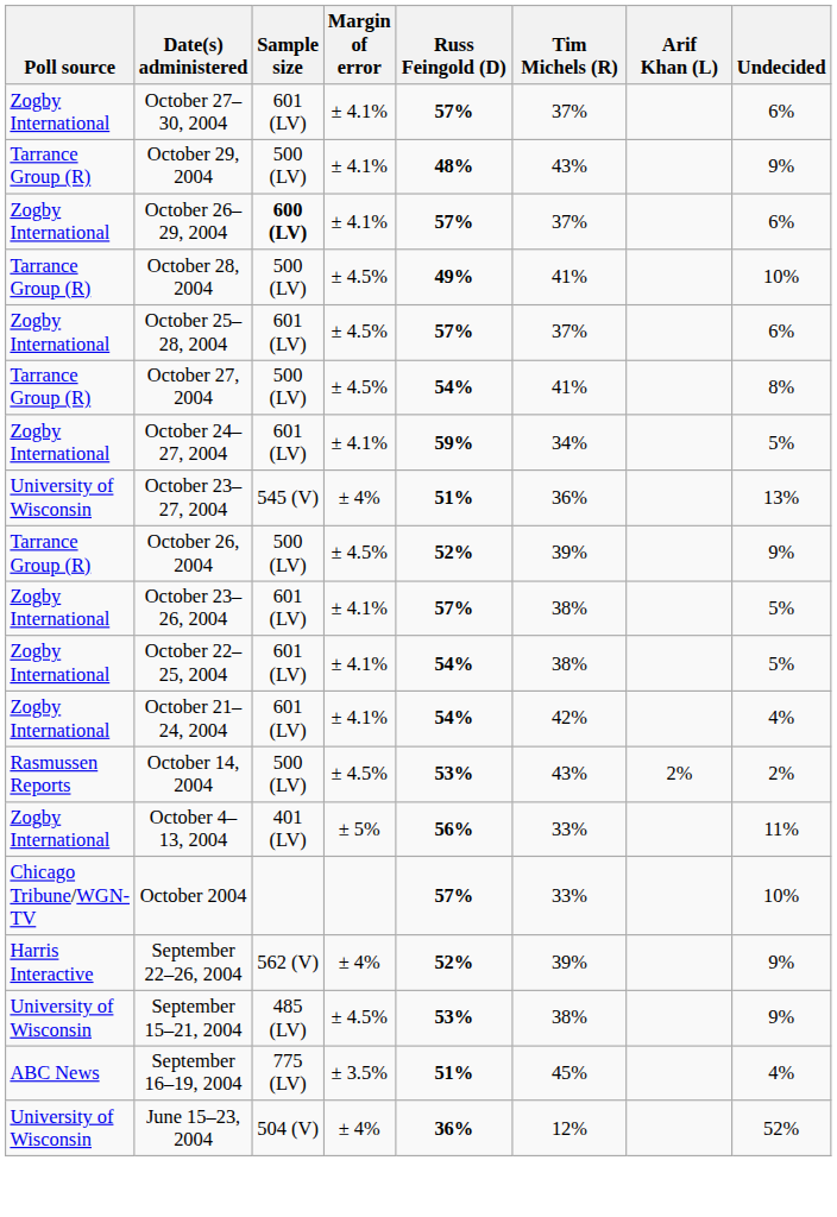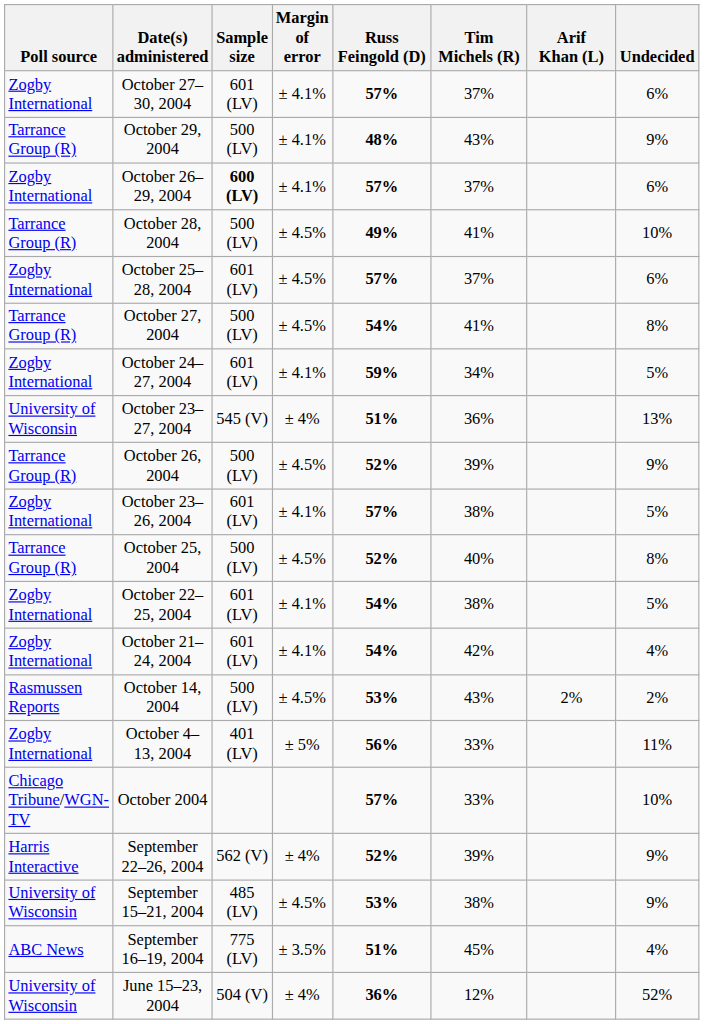 <table class="wikitable" style="font-size:90%;text-align:center;">
 <tr style="vertical-align:bottom">
 <th>Poll source</th>
 <th>Date(s)<br>administered</th>
 <th>Sample<br>size</th>
 <th>Margin<br>of error</th>
 <th style="width:100px;">Russ<br>Feingold (D)</th>
 <th style="width:100px;">Tim<br>Michels (R)</th>
 <th style="width:100px;">Arif<br>Khan (L)</th>
 <th>Undecided</th>
 </tr>
 <tr>
 <td style="text-align:left;"><a href='#'>Zogby International</a></td>
 <td>October 27–30, 2004</td>
 <td>601 (LV)</td>
 <td>± 4.1%</td>
 <td><strong>57%</strong></td>
 <td>37%</td>
 <td></td>
 <td>6%</td>
 </tr>
 <tr>
 <td style="text-align:left;"><a href='#'>Tarrance Group (R)</a></td>
 <td>October 29, 2004</td>
 <td>500 (LV)</td>
 <td>± 4.1%</td>
 <td><strong>48%</strong></td>
 <td>43%</td>
 <td></td>
 <td>9%</td>
 </tr>
 <tr>
 <td style="text-align:left;"><a href='#'>Zogby International</a></td>
 <td>October 26–29, 2004</td>
 <td><strong>600 (LV)</strong></td>
 <td>± 4.1%</td>
 <td><strong>57%</strong></td>
 <td>37%</td>
 <td></td>
 <td>6%</td>
 </tr>
 <tr>
 <td style="text-align:left;"><a href='#'>Tarrance Group (R)</a></td>
 <td>October 28, 2004</td>
 <td>500 (LV)</td>
 <td>± 4.5%</td>
 <td><strong>49%</strong></td>
 <td>41%</td>
 <td></td>
 <td>10%</td>
 </tr>
 <tr>
 <td style="text-align:left;"><a href='#'>Zogby International</a></td>
 <td>October 25–28, 2004</td>
 <td>601 (LV)</td>
 <td>± 4.5%</td>
 <td><strong>57%</strong></td>
 <td>37%</td>
 <td></td>
 <td>6%</td>
 </tr>
 <tr>
 <td style="text-align:left;"><a href='#'>Tarrance Group (R)</a></td>
 <td>October 27, 2004</td>
 <td>500 (LV)</td>
 <td>± 4.5%</td>
 <td><strong>54%</strong></td>
 <td>41%</td>
 <td></td>
 <td>8%</td>
 </tr>
 <tr>
 <td style="text-align:left;"><a href='#'>Zogby International</a></td>
 <td>October 24–27, 2004</td>
 <td>601 (LV)</td>
 <td>± 4.1%</td>
 <td><strong>59%</strong></td>
 <td>34%</td>
 <td></td>
 <td>5%</td>
 </tr>
 <tr>
 <td style="text-align:left;"><a href='#'>University of Wisconsin</a></td>
 <td>October 23–27, 2004</td>
 <td>545 (V)</td>
 <td>± 4%</td>
 <td><strong>51%</strong></td>
 <td>36%</td>
 <td></td>
 <td>13%</td>
 </tr>
 <tr>
 <td style="text-align:left;"><a href='#'>Tarrance Group (R)</a></td>
 <td>October 26, 2004</td>
 <td>500 (LV)</td>
 <td>± 4.5%</td>
 <td><strong>52%</strong></td>
 <td>39%</td>
 <td></td>
 <td>9%</td>
 </tr>
 <tr>
 <td style="text-align:left;"><a href='#'>Zogby International</a></td>
 <td>October 23–26, 2004</td>
 <td>601 (LV)</td>
 <td>± 4.1%</td>
 <td><strong>57%</strong></td>
 <td>38%</td>
 <td></td>
 <td>5%</td>
 </tr>
 <tr>
+<td style="text-align:left;"><a href='#'>Tarrance Group (R)</a></td>
+<td>October 25, 2004</td>
+<td>500 (LV)</td>
+<td>± 4.5%</td>
+<td><strong>52%</strong></td>
+<td>40%</td>
+<td></td>
+<td>8%</td>
+</tr>
+<tr>
 <td style="text-align:left;"><a href='#'>Zogby International</a></td>
 <td>October 22–25, 2004</td>
 <td>601 (LV)</td>
 <td>± 4.1%</td>
 <td><strong>54%</strong></td>
 <td>38%</td>
 <td></td>
 <td>5%</td>
 </tr>
 <tr>
 <td style="text-align:left;"><a href='#'>Zogby International</a></td>
 <td>October 21–24, 2004</td>
 <td>601 (LV)</td>
 <td>± 4.1%</td>
 <td><strong>54%</strong></td>
 <td>42%</td>
 <td></td>
 <td>4%</td>
 </tr>
 <tr>
 <td style="text-align:left;"><a href='#'>Rasmussen Reports</a></td>
 <td>October 14, 2004</td>
 <td>500 (LV)</td>
 <td>± 4.5%</td>
 <td><strong>53%</strong></td>
 <td>43%</td>
 <td>2%</td>
 <td>2%</td>
 </tr>
 <tr>
 <td style="text-align:left;"><a href='#'>Zogby International</a></td>
 <td>October 4–13, 2004</td>
 <td>401 (LV)</td>
 <td>± 5%</td>
 <td><strong>56%</strong></td>
 <td>33%</td>
 <td></td>
 <td>11%</td>
 </tr>
 <tr>
 <td style="text-align:left;"><a href='#'>Chicago Tribune</a>/<a href='#'>WGN-TV</a></td>
 <td>October 2004</td>
 <td></td>
 <td></td>
 <td><strong>57%</strong></td>
 <td>33%</td>
 <td></td>
 <td>10%</td>
 </tr>
 <tr>
 <td style="text-align:left;"><a href='#'>Harris Interactive</a></td>
 <td>September 22–26, 2004</td>
 <td>562 (V)</td>
 <td>± 4%</td>
 <td><strong>52%</strong></td>
 <td>39%</td>
 <td></td>
 <td>9%</td>
 </tr>
 <tr>
 <td style="text-align:left;"><a href='#'>University of Wisconsin</a></td>
 <td>September 15–21, 2004</td>
 <td>485 (LV)</td>
 <td>± 4.5%</td>
 <td><strong>53%</strong></td>
 <td>38%</td>
 <td></td>
 <td>9%</td>
 </tr>
 <tr>
 <td style="text-align:left;"><a href='#'>ABC News</a></td>
 <td>September 16–19, 2004</td>
 <td>775 (LV)</td>
 <td>± 3.5%</td>
 <td><strong>51%</strong></td>
 <td>45%</td>
 <td></td>
 <td>4%</td>
 </tr>
 <tr>
 <td style="text-align:left;"><a href='#'>University of Wisconsin</a></td>
 <td>June 15–23, 2004</td>
 <td>504 (V)</td>
 <td>± 4%</td>
 <td><strong>36%</strong></td>
 <td>12%</td>
 <td></td>
 <td>52%</td>
 </tr>
 </table>
